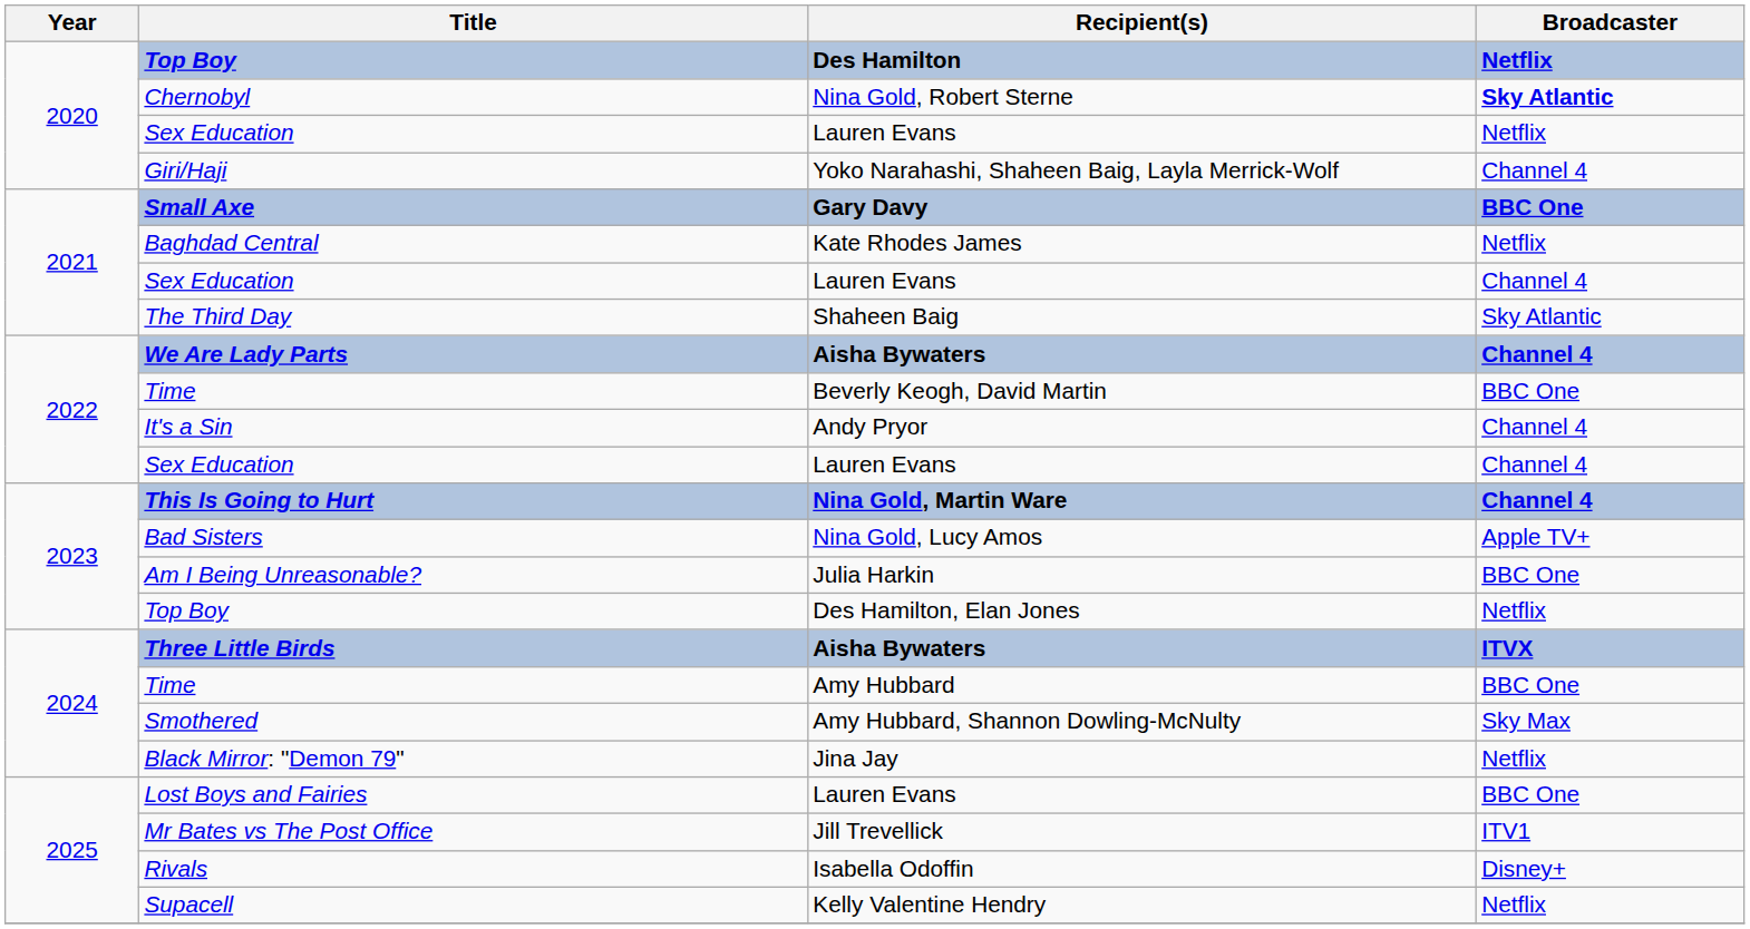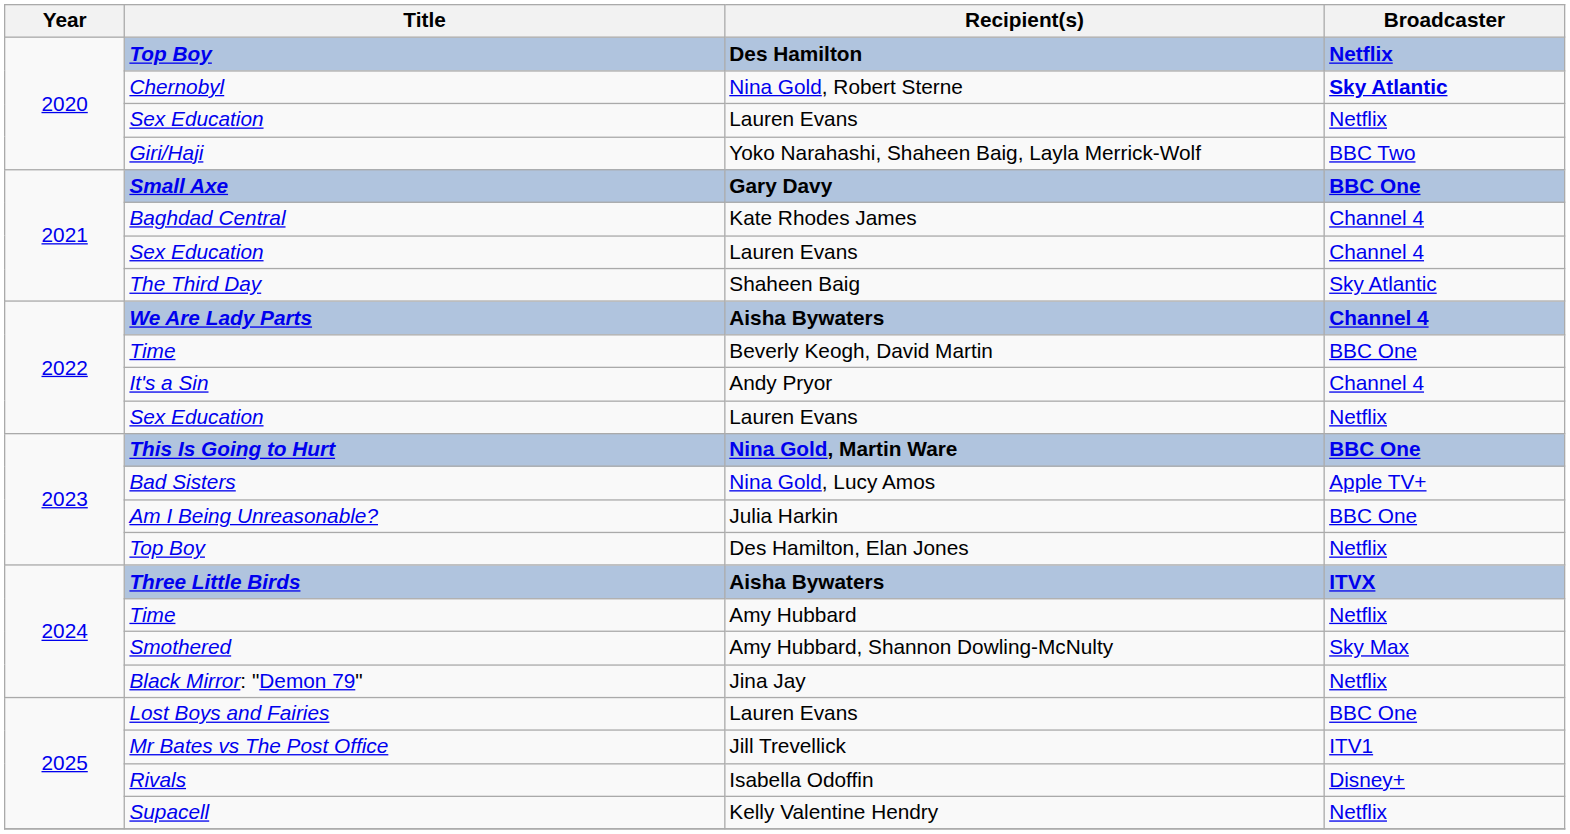 <table class="wikitable" width="95%">
 <tr>
 <th width=5%>Year</th>
 <th width=25%>Title</th>
 <th width=25%><strong>Recipient(s)</strong></th>
 <th width=10%><strong>Broadcaster</strong></th>
 </tr>
 <tr>
 <td rowspan="4" style="text-align:center;"><a href='#'>2020</a><br></td>
 <td style="background:#B0C4DE;"><strong><em><a href='#'>Top Boy</a></em></strong></td>
 <td style="background:#B0C4DE;"><strong>Des Hamilton</strong></td>
 <td style="background:#B0C4DE;"><strong><a href='#'>Netflix</a></strong></td>
 </tr>
 <tr>
 <td><em><a href='#'>Chernobyl</a></em></td>
 <td><a href='#'>Nina Gold</a>, Robert Sterne</td>
 <td><strong><a href='#'>Sky Atlantic</a></strong></td>
 </tr>
 <tr>
 <td><em><a href='#'>Sex Education</a></em></td>
 <td>Lauren Evans</td>
 <td><a href='#'>Netflix</a></td>
 </tr>
 <tr>
 <td><em><a href='#'>Giri/Haji</a></em></td>
 <td>Yoko Narahashi, Shaheen Baig, Layla Merrick-Wolf</td>
-<td><a href='#'>Channel 4</a></td>
+<td><a href='#'>BBC Two</a></td>
 </tr>
 <tr>
 <td rowspan="4" style="text-align:center;"><a href='#'>2021</a><br></td>
 <td style="background:#B0C4DE;"><strong><em><a href='#'>Small Axe</a></em></strong></td>
 <td style="background:#B0C4DE;"><strong>Gary Davy</strong></td>
 <td style="background:#B0C4DE;"><strong><a href='#'>BBC One</a></strong></td>
 </tr>
 <tr>
 <td><em><a href='#'>Baghdad Central</a></em></td>
 <td>Kate Rhodes James</td>
-<td><a href='#'>Netflix</a></td>
+<td><a href='#'>Channel 4</a></td>
 </tr>
 <tr>
 <td><em><a href='#'>Sex Education</a></em></td>
 <td>Lauren Evans</td>
 <td><a href='#'>Channel 4</a></td>
 </tr>
 <tr>
 <td><em><a href='#'>The Third Day</a></em></td>
 <td>Shaheen Baig</td>
 <td><a href='#'>Sky Atlantic</a></td>
 </tr>
 <tr>
 <td rowspan="4" style="text-align:center;"><a href='#'>2022</a><br></td>
 <td style="background:#B0C4DE;"><strong><em><a href='#'>We Are Lady Parts</a></em></strong></td>
 <td style="background:#B0C4DE;"><strong>Aisha Bywaters</strong></td>
 <td style="background:#B0C4DE;"><strong><a href='#'>Channel 4</a></strong></td>
 </tr>
 <tr>
 <td><em><a href='#'>Time</a></em></td>
 <td>Beverly Keogh, David Martin</td>
 <td><a href='#'>BBC One</a></td>
 </tr>
 <tr>
 <td><em><a href='#'>It's a Sin</a></em></td>
 <td>Andy Pryor</td>
 <td><a href='#'>Channel 4</a></td>
 </tr>
 <tr>
 <td><em><a href='#'>Sex Education</a></em></td>
 <td>Lauren Evans</td>
-<td><a href='#'>Channel 4</a></td>
+<td><a href='#'>Netflix</a></td>
 </tr>
 <tr>
 <td rowspan="4" style="text-align:center;"><a href='#'>2023</a><br></td>
 <td style="background:#B0C4DE;"><strong><em><a href='#'>This Is Going to Hurt</a></em></strong></td>
 <td style="background:#B0C4DE;"><strong><a href='#'>Nina Gold</a>, Martin Ware</strong></td>
-<td style="background:#B0C4DE;"><strong><a href='#'>Channel 4</a></strong></td>
+<td style="background:#B0C4DE;"><strong><a href='#'>BBC One</a></strong></td>
 </tr>
 <tr>
 <td><em><a href='#'>Bad Sisters</a></em></td>
 <td><a href='#'>Nina Gold</a>, Lucy Amos</td>
 <td><a href='#'>Apple TV+</a></td>
 </tr>
 <tr>
 <td><em><a href='#'>Am I Being Unreasonable?</a></em></td>
 <td>Julia Harkin</td>
 <td><a href='#'>BBC One</a></td>
 </tr>
 <tr>
 <td><em><a href='#'>Top Boy</a></em></td>
 <td>Des Hamilton, Elan Jones</td>
 <td><a href='#'>Netflix</a></td>
 </tr>
 <tr>
 <td rowspan="4" style="text-align:center;"><a href='#'>2024</a><br></td>
 <td style="background:#B0C4DE;"><strong><em><a href='#'>Three Little Birds</a></em></strong></td>
 <td style="background:#B0C4DE;"><strong>Aisha Bywaters</strong></td>
 <td style="background:#B0C4DE;"><strong><a href='#'>ITVX</a></strong></td>
 </tr>
 <tr>
 <td><em><a href='#'>Time</a></em></td>
 <td>Amy Hubbard</td>
-<td><a href='#'>BBC One</a></td>
+<td><a href='#'>Netflix</a></td>
 </tr>
 <tr>
 <td><em><a href='#'>Smothered</a></em></td>
 <td>Amy Hubbard, Shannon Dowling-McNulty</td>
 <td><a href='#'>Sky Max</a></td>
 </tr>
 <tr>
 <td><em><a href='#'>Black Mirror</a></em>: "<a href='#'>Demon 79</a>"</td>
 <td>Jina Jay</td>
 <td><a href='#'>Netflix</a></td>
 </tr>
 <tr>
 <td rowspan="4" style="text-align:center;"><a href='#'>2025</a><br></td>
 <td><em><a href='#'>Lost Boys and Fairies</a></em></td>
 <td>Lauren Evans</td>
 <td><a href='#'>BBC One</a></td>
 </tr>
 <tr>
 <td><em><a href='#'>Mr Bates vs The Post Office</a></em></td>
 <td>Jill Trevellick</td>
 <td><a href='#'>ITV1</a></td>
 </tr>
 <tr>
 <td><em><a href='#'>Rivals</a></em></td>
 <td>Isabella Odoffin</td>
 <td><a href='#'>Disney+</a></td>
 </tr>
 <tr>
 <td><em><a href='#'>Supacell</a></em></td>
 <td>Kelly Valentine Hendry</td>
 <td><a href='#'>Netflix</a></td>
 </tr>
 <tr>
 </tr>
 </table>
